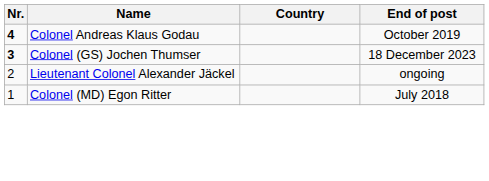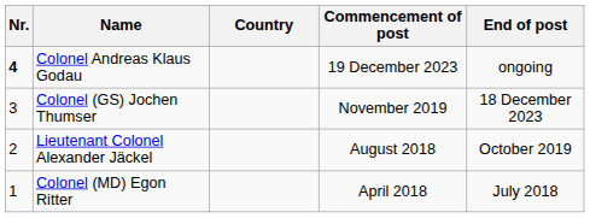 <table class="wikitable sortable">
 <tr>
 <th>Nr.</th>
 <th style="width:23em">Name</th>
 <th style="width:12em">Country</th>
+<th style="width:12em">Commencement of post</th>
 <th style="width:12em">End of post</th>
 </tr>
 <tr>
 <td><strong>4</strong></td>
 <td><a href='#'>Colonel</a> Andreas Klaus Godau</td>
 <td style="text-align:center;"></td>
-<td align="center">October 2019</td>
+<td style="text-align:center;">19 December 2023</td>
+<td style="text-align:center;">ongoing</td>
 </tr>
 <tr>
-<td><strong>3</strong></td>
+<td>3</td>
 <td><a href='#'>Colonel</a> (GS) Jochen Thumser</td>
 <td align="center"></td>
+<td align="center">November 2019</td>
 <td align="center">18 December 2023</td>
 </tr>
 <tr>
 <td>2</td>
 <td><a href='#'>Lieutenant Colonel</a> Alexander Jäckel</td>
 <td align="center"></td>
-<td style="text-align:center;">ongoing</td>
+<td align="center">August 2018</td>
+<td align="center">October 2019</td>
 </tr>
 <tr>
 <td>1</td>
 <td><a href='#'>Colonel</a> (MD) Egon Ritter</td>
 <td align="center"></td>
+<td align="center">April 2018</td>
 <td align="center">July 2018</td>
 </tr>
 </table>
